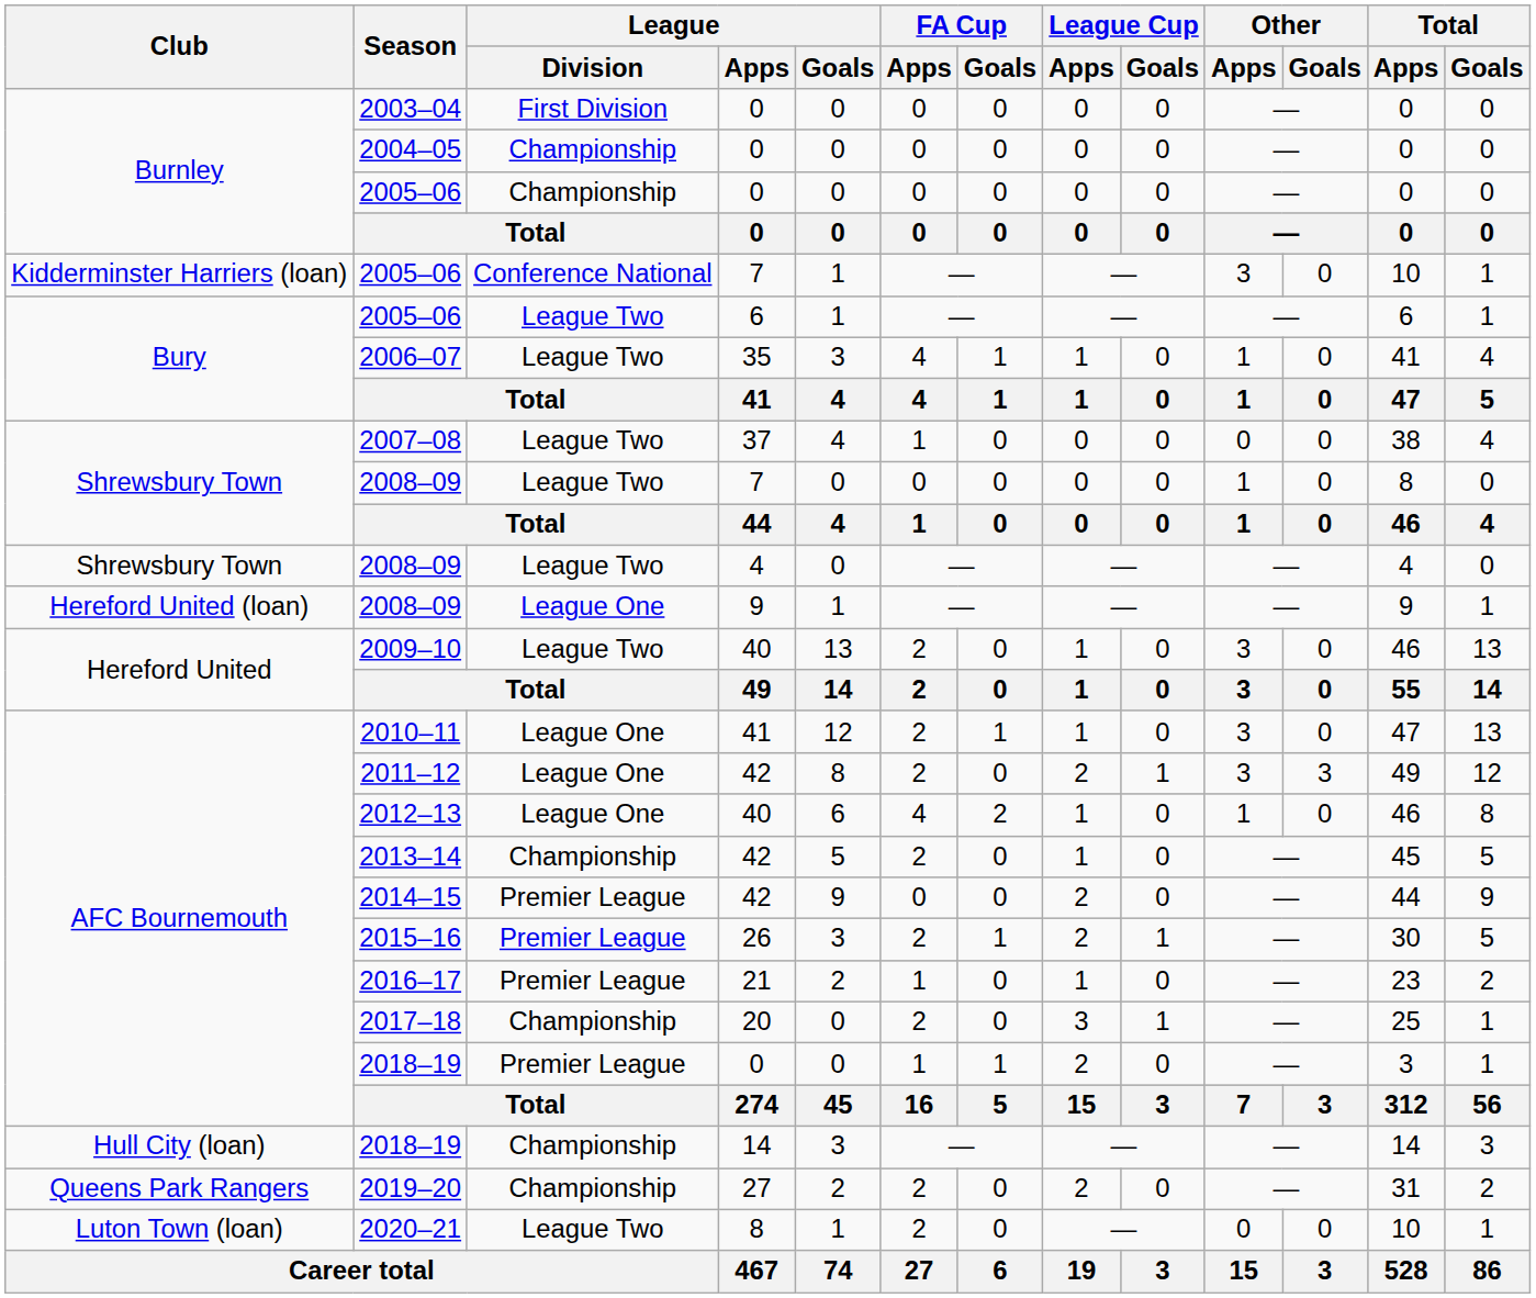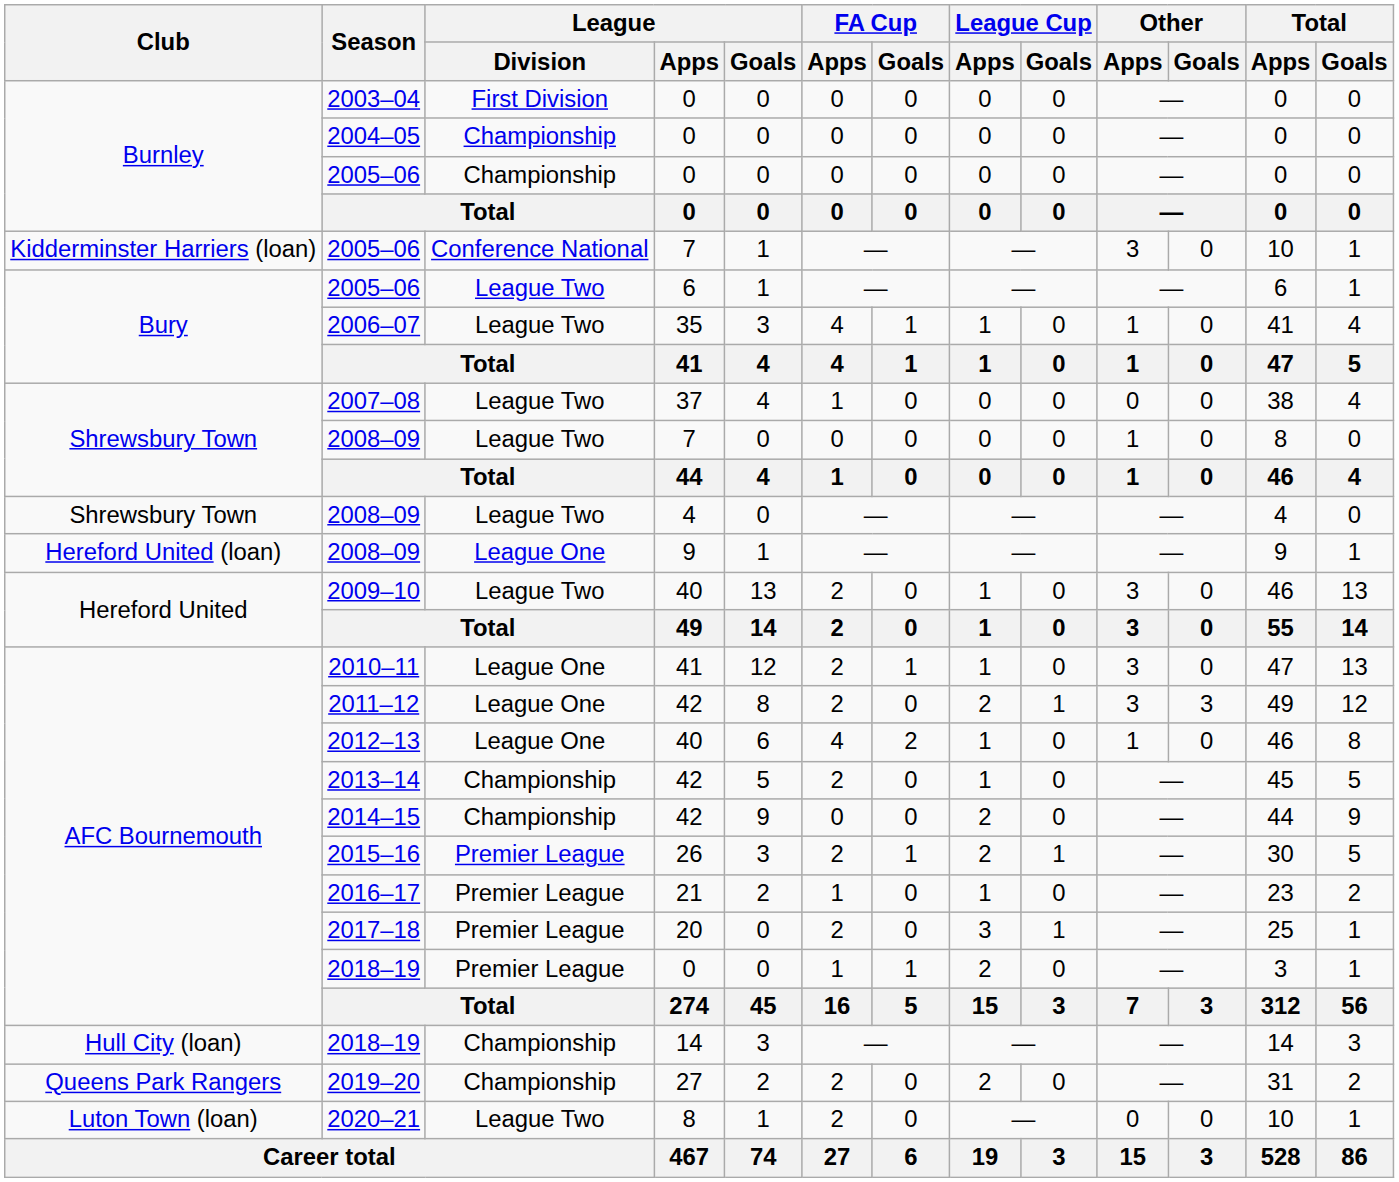 <table class=wikitable style=text-align:center>
 <tr>
 <th rowspan=2>Club</th>
 <th rowspan=2>Season</th>
 <th colspan=3>League</th>
 <th colspan=2><a href='#'>FA Cup</a></th>
 <th colspan=2><a href='#'>League Cup</a></th>
 <th colspan=2>Other</th>
 <th colspan=2>Total</th>
 </tr>
 <tr>
 <th>Division</th>
 <th>Apps</th>
 <th>Goals</th>
 <th>Apps</th>
 <th>Goals</th>
 <th>Apps</th>
 <th>Goals</th>
 <th>Apps</th>
 <th>Goals</th>
 <th>Apps</th>
 <th>Goals</th>
 </tr>
 <tr>
 <td rowspan=4><a href='#'>Burnley</a></td>
 <td><a href='#'>2003–04</a></td>
 <td><a href='#'>First Division</a></td>
 <td>0</td>
 <td>0</td>
 <td>0</td>
 <td>0</td>
 <td>0</td>
 <td>0</td>
 <td colspan=2>—</td>
 <td>0</td>
 <td>0</td>
 </tr>
 <tr>
 <td><a href='#'>2004–05</a></td>
 <td><a href='#'>Championship</a></td>
 <td>0</td>
 <td>0</td>
 <td>0</td>
 <td>0</td>
 <td>0</td>
 <td>0</td>
 <td colspan=2>—</td>
 <td>0</td>
 <td>0</td>
 </tr>
 <tr>
 <td><a href='#'>2005–06</a></td>
 <td>Championship</td>
 <td>0</td>
 <td>0</td>
 <td>0</td>
 <td>0</td>
 <td>0</td>
 <td>0</td>
 <td colspan=2>—</td>
 <td>0</td>
 <td>0</td>
 </tr>
 <tr>
 <th colspan=2>Total</th>
 <th>0</th>
 <th>0</th>
 <th>0</th>
 <th>0</th>
 <th>0</th>
 <th>0</th>
 <th colspan=2>—</th>
 <th>0</th>
 <th>0</th>
 </tr>
 <tr>
 <td><a href='#'>Kidderminster Harriers</a> (loan)</td>
 <td><a href='#'>2005–06</a></td>
 <td><a href='#'>Conference National</a></td>
 <td>7</td>
 <td>1</td>
 <td colspan=2>—</td>
 <td colspan=2>—</td>
 <td>3</td>
 <td>0</td>
 <td>10</td>
 <td>1</td>
 </tr>
 <tr>
 <td rowspan=3><a href='#'>Bury</a></td>
 <td><a href='#'>2005–06</a></td>
 <td><a href='#'>League Two</a></td>
 <td>6</td>
 <td>1</td>
 <td colspan=2>—</td>
 <td colspan=2>—</td>
 <td colspan=2>—</td>
 <td>6</td>
 <td>1</td>
 </tr>
 <tr>
 <td><a href='#'>2006–07</a></td>
 <td>League Two</td>
 <td>35</td>
 <td>3</td>
 <td>4</td>
 <td>1</td>
 <td>1</td>
 <td>0</td>
 <td>1</td>
 <td>0</td>
 <td>41</td>
 <td>4</td>
 </tr>
 <tr>
 <th colspan=2>Total</th>
 <th>41</th>
 <th>4</th>
 <th>4</th>
 <th>1</th>
 <th>1</th>
 <th>0</th>
 <th>1</th>
 <th>0</th>
 <th>47</th>
 <th>5</th>
 </tr>
 <tr>
 <td rowspan=3><a href='#'>Shrewsbury Town</a></td>
 <td><a href='#'>2007–08</a></td>
 <td>League Two</td>
 <td>37</td>
 <td>4</td>
 <td>1</td>
 <td>0</td>
 <td>0</td>
 <td>0</td>
 <td>0</td>
 <td>0</td>
 <td>38</td>
 <td>4</td>
 </tr>
 <tr>
 <td><a href='#'>2008–09</a></td>
 <td>League Two</td>
 <td>7</td>
 <td>0</td>
 <td>0</td>
 <td>0</td>
 <td>0</td>
 <td>0</td>
 <td>1</td>
 <td>0</td>
 <td>8</td>
 <td>0</td>
 </tr>
 <tr>
 <th colspan=2>Total</th>
 <th>44</th>
 <th>4</th>
 <th>1</th>
 <th>0</th>
 <th>0</th>
 <th>0</th>
 <th>1</th>
 <th>0</th>
 <th>46</th>
 <th>4</th>
 </tr>
 <tr>
 <td>Shrewsbury Town</td>
 <td><a href='#'>2008–09</a></td>
 <td>League Two</td>
 <td>4</td>
 <td>0</td>
 <td colspan=2>—</td>
 <td colspan=2>—</td>
 <td colspan=2>—</td>
 <td>4</td>
 <td>0</td>
 </tr>
 <tr>
 <td><a href='#'>Hereford United</a> (loan)</td>
 <td><a href='#'>2008–09</a></td>
 <td><a href='#'>League One</a></td>
 <td>9</td>
 <td>1</td>
 <td colspan=2>—</td>
 <td colspan=2>—</td>
 <td colspan=2>—</td>
 <td>9</td>
 <td>1</td>
 </tr>
 <tr>
 <td rowspan=2>Hereford United</td>
 <td><a href='#'>2009–10</a></td>
 <td>League Two</td>
 <td>40</td>
 <td>13</td>
 <td>2</td>
 <td>0</td>
 <td>1</td>
 <td>0</td>
 <td>3</td>
 <td>0</td>
 <td>46</td>
 <td>13</td>
 </tr>
 <tr>
 <th colspan=2>Total</th>
 <th>49</th>
 <th>14</th>
 <th>2</th>
 <th>0</th>
 <th>1</th>
 <th>0</th>
 <th>3</th>
 <th>0</th>
 <th>55</th>
 <th>14</th>
 </tr>
 <tr>
 <td rowspan=10><a href='#'>AFC Bournemouth</a></td>
 <td><a href='#'>2010–11</a></td>
 <td>League One</td>
 <td>41</td>
 <td>12</td>
 <td>2</td>
 <td>1</td>
 <td>1</td>
 <td>0</td>
 <td>3</td>
 <td>0</td>
 <td>47</td>
 <td>13</td>
 </tr>
 <tr>
 <td><a href='#'>2011–12</a></td>
 <td>League One</td>
 <td>42</td>
 <td>8</td>
 <td>2</td>
 <td>0</td>
 <td>2</td>
 <td>1</td>
 <td>3</td>
 <td>3</td>
 <td>49</td>
 <td>12</td>
 </tr>
 <tr>
 <td><a href='#'>2012–13</a></td>
 <td>League One</td>
 <td>40</td>
 <td>6</td>
 <td>4</td>
 <td>2</td>
 <td>1</td>
 <td>0</td>
 <td>1</td>
 <td>0</td>
 <td>46</td>
 <td>8</td>
 </tr>
 <tr>
 <td><a href='#'>2013–14</a></td>
 <td>Championship</td>
 <td>42</td>
 <td>5</td>
 <td>2</td>
 <td>0</td>
 <td>1</td>
 <td>0</td>
 <td colspan=2>—</td>
 <td>45</td>
 <td>5</td>
 </tr>
 <tr>
 <td><a href='#'>2014–15</a></td>
-<td>Premier League</td>
+<td>Championship</td>
 <td>42</td>
 <td>9</td>
 <td>0</td>
 <td>0</td>
 <td>2</td>
 <td>0</td>
 <td colspan=2>—</td>
 <td>44</td>
 <td>9</td>
 </tr>
 <tr>
 <td><a href='#'>2015–16</a></td>
 <td><a href='#'>Premier League</a></td>
 <td>26</td>
 <td>3</td>
 <td>2</td>
 <td>1</td>
 <td>2</td>
 <td>1</td>
 <td colspan=2>—</td>
 <td>30</td>
 <td>5</td>
 </tr>
 <tr>
 <td><a href='#'>2016–17</a></td>
 <td>Premier League</td>
 <td>21</td>
 <td>2</td>
 <td>1</td>
 <td>0</td>
 <td>1</td>
 <td>0</td>
 <td colspan=2>—</td>
 <td>23</td>
 <td>2</td>
 </tr>
 <tr>
 <td><a href='#'>2017–18</a></td>
-<td>Championship</td>
+<td>Premier League</td>
 <td>20</td>
 <td>0</td>
 <td>2</td>
 <td>0</td>
 <td>3</td>
 <td>1</td>
 <td colspan=2>—</td>
 <td>25</td>
 <td>1</td>
 </tr>
 <tr>
 <td><a href='#'>2018–19</a></td>
 <td>Premier League</td>
 <td>0</td>
 <td>0</td>
 <td>1</td>
 <td>1</td>
 <td>2</td>
 <td>0</td>
 <td colspan=2>—</td>
 <td>3</td>
 <td>1</td>
 </tr>
 <tr>
 <th colspan=2>Total</th>
 <th>274</th>
 <th>45</th>
 <th>16</th>
 <th>5</th>
 <th>15</th>
 <th>3</th>
 <th>7</th>
 <th>3</th>
 <th>312</th>
 <th>56</th>
 </tr>
 <tr>
 <td><a href='#'>Hull City</a> (loan)</td>
 <td><a href='#'>2018–19</a></td>
 <td>Championship</td>
 <td>14</td>
 <td>3</td>
 <td colspan=2>—</td>
 <td colspan=2>—</td>
 <td colspan=2>—</td>
 <td>14</td>
 <td>3</td>
 </tr>
 <tr>
 <td><a href='#'>Queens Park Rangers</a></td>
 <td><a href='#'>2019–20</a></td>
 <td>Championship</td>
 <td>27</td>
 <td>2</td>
 <td>2</td>
 <td>0</td>
 <td>2</td>
 <td>0</td>
 <td colspan=2>—</td>
 <td>31</td>
 <td>2</td>
 </tr>
 <tr>
 <td><a href='#'>Luton Town</a> (loan)</td>
 <td><a href='#'>2020–21</a></td>
 <td>League Two</td>
 <td>8</td>
 <td>1</td>
 <td>2</td>
 <td>0</td>
 <td colspan=2>—</td>
 <td>0</td>
 <td>0</td>
 <td>10</td>
 <td>1</td>
 </tr>
 <tr>
 <th colspan=3>Career total</th>
 <th>467</th>
 <th>74</th>
 <th>27</th>
 <th>6</th>
 <th>19</th>
 <th>3</th>
 <th>15</th>
 <th>3</th>
 <th>528</th>
 <th>86</th>
 </tr>
 </table>
